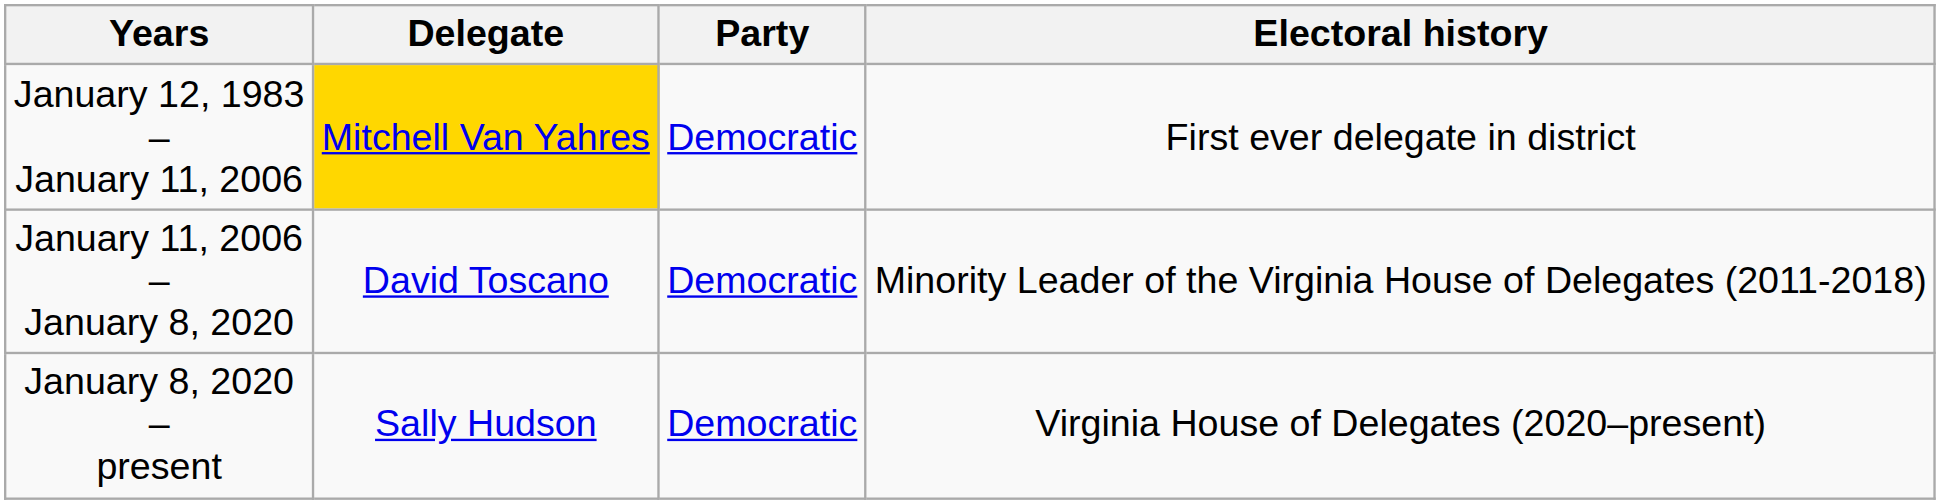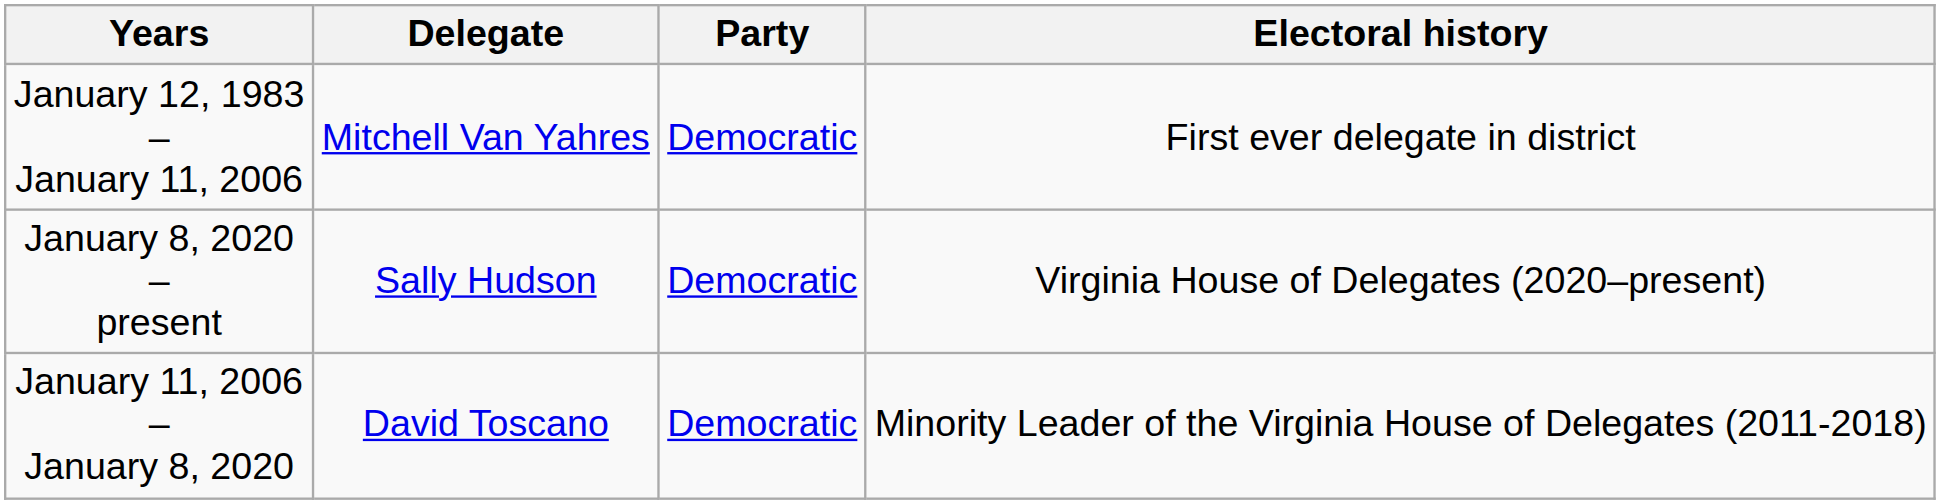 <table class=wikitable style="text-align:center">
 <tr valign=bottom>
 <th>Years</th>
 <th colspan=1>Delegate</th>
 <th>Party</th>
 <th>Electoral history</th>
 </tr>
 <tr>
 <td nowrap><span>January 12, 1983</span><br>–<br><span>January 11, 2006</span></td>
-<td style="background: gold;"><a href='#'>Mitchell Van Yahres</a></td>
+<td><a href='#'>Mitchell Van Yahres</a></td>
 <td><a href='#'>Democratic</a></td>
 <td>First ever delegate in district</td>
+</tr>
+<tr>
+<td nowrap><span>January 8, 2020</span><br>–<br><span>present</span></td>
+<td><a href='#'>Sally Hudson</a></td>
+<td><a href='#'>Democratic</a></td>
+<td>Virginia House of Delegates (2020–present)</td>
 </tr>
 <tr>
 <td nowrap><span>January 11, 2006</span><br>–<br><span>January 8, 2020</span></td>
 <td><a href='#'>David Toscano</a></td>
 <td><a href='#'>Democratic</a></td>
 <td>Minority Leader of the Virginia House of Delegates (2011-2018)</td>
 </tr>
-<tr>
-<td nowrap><span>January 8, 2020</span><br>–<br><span>present</span></td>
-<td><a href='#'>Sally Hudson</a></td>
-<td><a href='#'>Democratic</a></td>
-<td>Virginia House of Delegates (2020–present)</td>
-</tr>
 </table>
